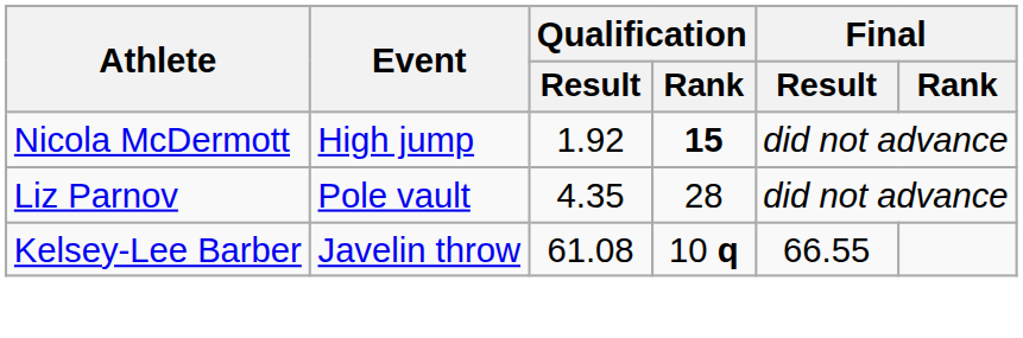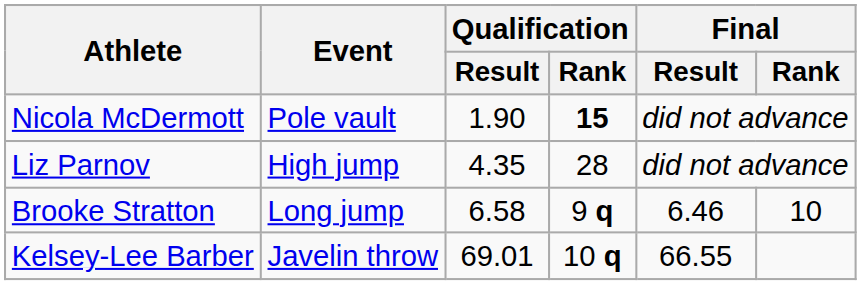 <table class=wikitable style=font-size:90%>
 <tr>
 <th rowspan=2>Athlete</th>
 <th rowspan=2>Event</th>
 <th colspan=2>Qualification</th>
 <th colspan=2>Final</th>
 </tr>
 <tr style=font-size:95%>
 <th>Result</th>
 <th>Rank</th>
 <th>Result</th>
 <th>Rank</th>
 </tr>
 <tr align=center>
 <td align=left><a href='#'>Nicola McDermott</a></td>
-<td align=left><a href='#'>High jump</a></td>
-<td>1.92</td>
+<td align=left><a href='#'>Pole vault</a></td>
+<td>1.90</td>
 <td><strong>15</strong></td>
 <td colspan="2"><em>did not advance</em></td>
 </tr>
 <tr align=center>
 <td align=left><a href='#'>Liz Parnov</a></td>
-<td align=left><a href='#'>Pole vault</a></td>
+<td align=left><a href='#'>High jump</a></td>
 <td>4.35</td>
 <td>28</td>
 <td colspan="2"><em>did not advance</em></td>
 </tr>
 <tr align=center>
+<td align=left><a href='#'>Brooke Stratton</a></td>
+<td align=left><a href='#'>Long jump</a></td>
+<td>6.58</td>
+<td>9 <strong>q</strong></td>
+<td>6.46</td>
+<td>10</td>
+</tr>
+<tr align=center>
 <td align=left><a href='#'>Kelsey-Lee Barber</a></td>
 <td align=left><a href='#'>Javelin throw</a></td>
-<td>61.08</td>
+<td>69.01</td>
 <td>10 <strong>q</strong></td>
 <td>66.55</td>
 <td></td>
 </tr>
 </table>
